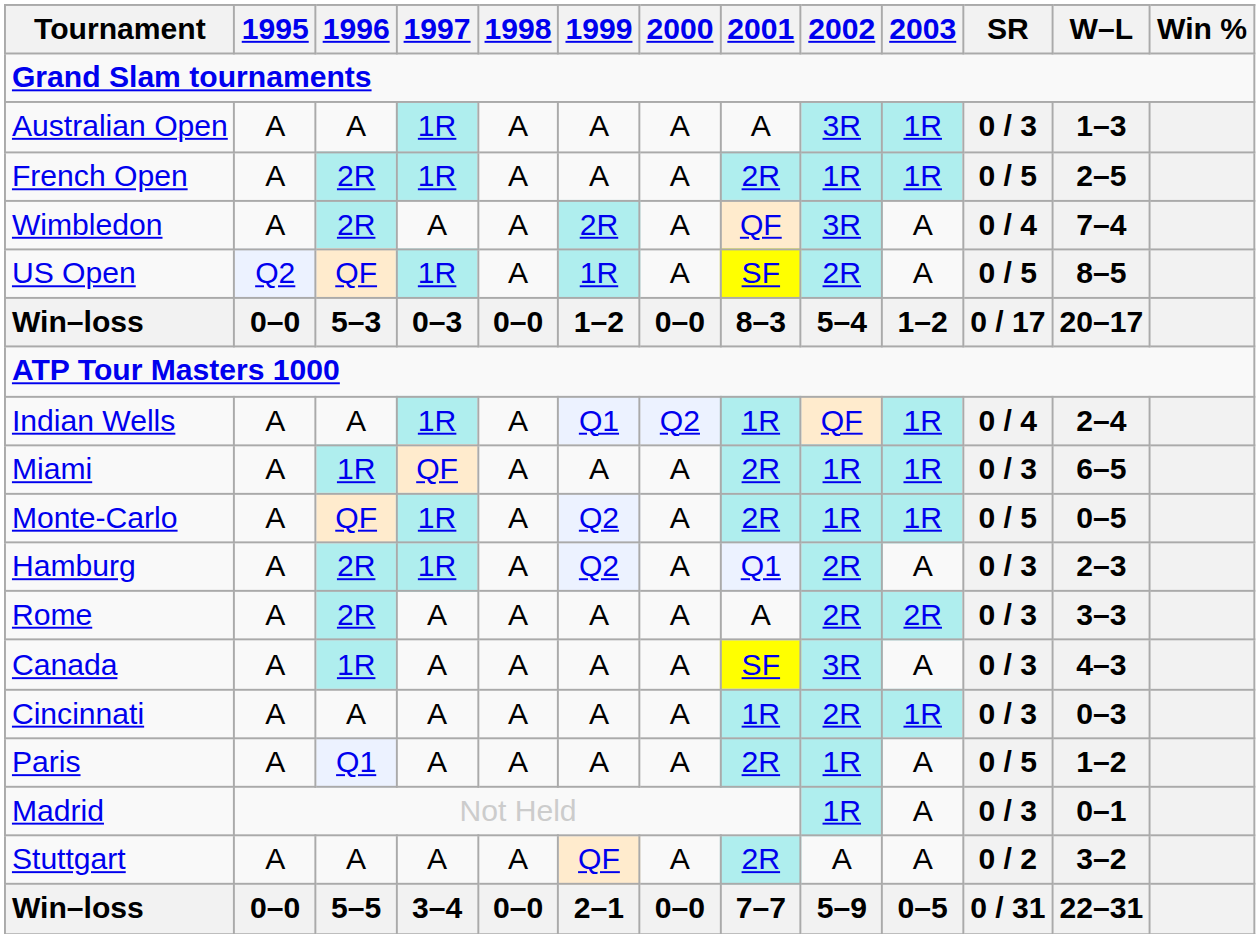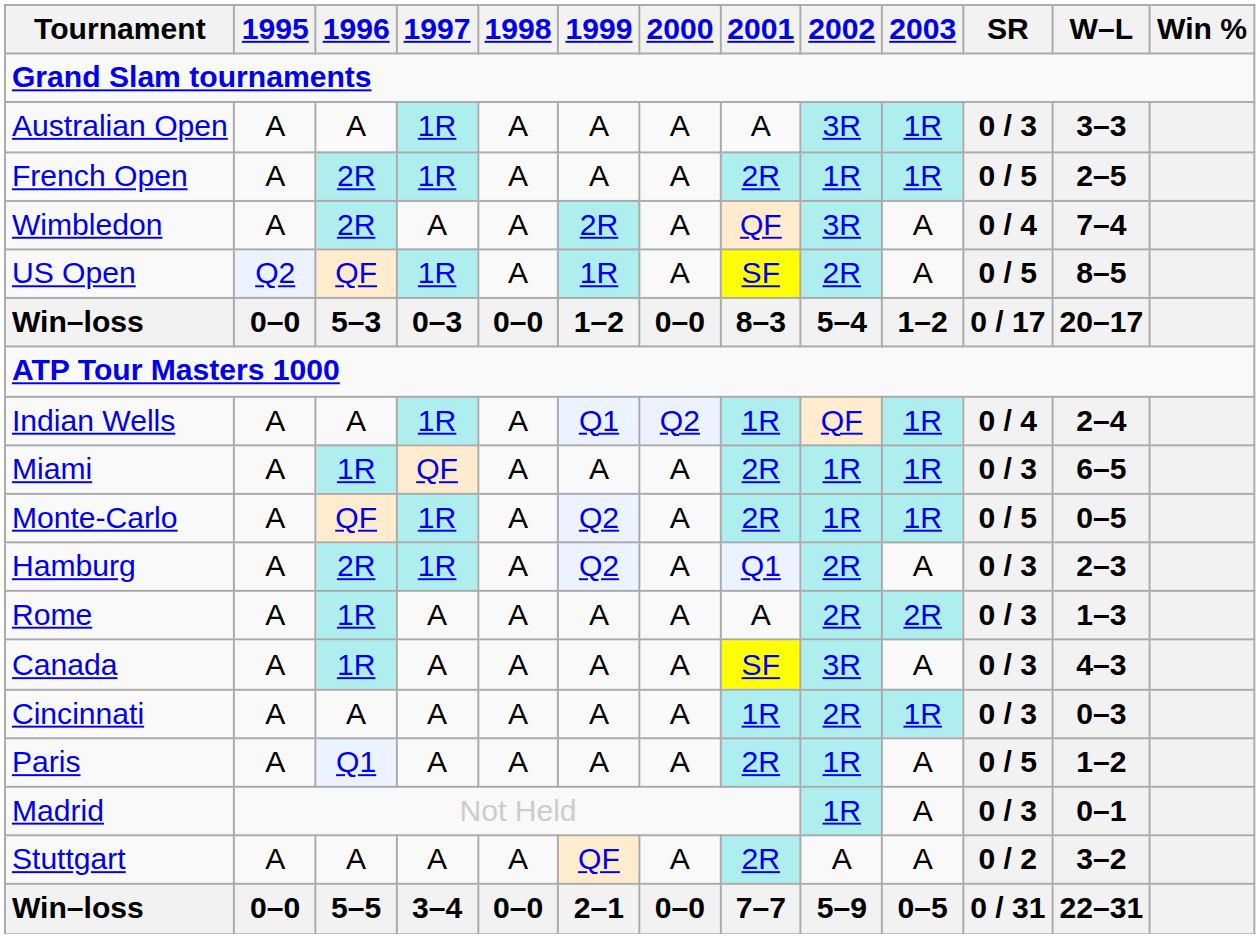 <table class=wikitable style=text-align:center;font-size:97%>
 <tr>
 <th>Tournament</th>
 <th><a href='#'>1995</a></th>
 <th><a href='#'>1996</a></th>
 <th><a href='#'>1997</a></th>
 <th><a href='#'>1998</a></th>
 <th><a href='#'>1999</a></th>
 <th><a href='#'>2000</a></th>
 <th><a href='#'>2001</a></th>
 <th><a href='#'>2002</a></th>
 <th><a href='#'>2003</a></th>
 <th>SR</th>
 <th>W–L</th>
 <th>Win %</th>
 </tr>
 <tr>
 <td colspan=23 align=left><strong><a href='#'>Grand Slam tournaments</a></strong></td>
 </tr>
 <tr>
 <td align=left><a href='#'>Australian Open</a></td>
 <td>A</td>
 <td>A</td>
 <td bgcolor=afeeee><a href='#'>1R</a></td>
 <td>A</td>
 <td>A</td>
 <td>A</td>
 <td>A</td>
 <td bgcolor=afeeee><a href='#'>3R</a></td>
 <td bgcolor=afeeee><a href='#'>1R</a></td>
 <th>0 / 3</th>
-<th>1–3</th>
+<th>3–3</th>
 <th></th>
 </tr>
 <tr>
 <td align=left><a href='#'>French Open</a></td>
 <td>A</td>
 <td bgcolor=afeeee><a href='#'>2R</a></td>
 <td bgcolor=afeeee><a href='#'>1R</a></td>
 <td>A</td>
 <td>A</td>
 <td>A</td>
 <td bgcolor=afeeee><a href='#'>2R</a></td>
 <td bgcolor=afeeee><a href='#'>1R</a></td>
 <td bgcolor=afeeee><a href='#'>1R</a></td>
 <th>0 / 5</th>
 <th>2–5</th>
 <th></th>
 </tr>
 <tr>
 <td align=left><a href='#'>Wimbledon</a></td>
 <td>A</td>
 <td bgcolor=afeeee><a href='#'>2R</a></td>
 <td>A</td>
 <td>A</td>
 <td bgcolor=afeeee><a href='#'>2R</a></td>
 <td>A</td>
 <td bgcolor=ffebcd><a href='#'>QF</a></td>
 <td bgcolor=afeeee><a href='#'>3R</a></td>
 <td>A</td>
 <th>0 / 4</th>
 <th>7–4</th>
 <th></th>
 </tr>
 <tr>
 <td align=left><a href='#'>US Open</a></td>
 <td bgcolor=ecf2ff><a href='#'>Q2</a></td>
 <td bgcolor=ffebcd><a href='#'>QF</a></td>
 <td bgcolor=afeeee><a href='#'>1R</a></td>
 <td>A</td>
 <td bgcolor=afeeee><a href='#'>1R</a></td>
 <td>A</td>
 <td bgcolor=yellow><a href='#'>SF</a></td>
 <td bgcolor=afeeee><a href='#'>2R</a></td>
 <td>A</td>
 <th>0 / 5</th>
 <th>8–5</th>
 <th></th>
 </tr>
 <tr>
 <th style=text-align:left>Win–loss</th>
 <th>0–0</th>
 <th>5–3</th>
 <th>0–3</th>
 <th>0–0</th>
 <th>1–2</th>
 <th>0–0</th>
 <th>8–3</th>
 <th>5–4</th>
 <th>1–2</th>
 <th>0 / 17</th>
 <th>20–17</th>
 <th></th>
 </tr>
 <tr>
 <td colspan=25 style=text-align:left><strong><a href='#'>ATP Tour Masters 1000</a></strong></td>
 </tr>
 <tr>
 <td align=left><a href='#'>Indian Wells</a></td>
 <td>A</td>
 <td>A</td>
 <td bgcolor=afeeee><a href='#'>1R</a></td>
 <td>A</td>
 <td bgcolor=ecf2ff><a href='#'>Q1</a></td>
 <td bgcolor=ecf2ff><a href='#'>Q2</a></td>
 <td bgcolor=afeeee><a href='#'>1R</a></td>
 <td bgcolor=ffebcd><a href='#'>QF</a></td>
 <td bgcolor=afeeee><a href='#'>1R</a></td>
 <th>0 / 4</th>
 <th>2–4</th>
 <th></th>
 </tr>
 <tr>
 <td align=left><a href='#'>Miami</a></td>
 <td>A</td>
 <td bgcolor=afeeee><a href='#'>1R</a></td>
 <td bgcolor=ffebcd><a href='#'>QF</a></td>
 <td>A</td>
 <td>A</td>
 <td>A</td>
 <td bgcolor=afeeee><a href='#'>2R</a></td>
 <td bgcolor=afeeee><a href='#'>1R</a></td>
 <td bgcolor=afeeee><a href='#'>1R</a></td>
 <th>0 / 3</th>
 <th>6–5</th>
 <th></th>
 </tr>
 <tr>
 <td align=left><a href='#'>Monte-Carlo</a></td>
 <td>A</td>
 <td bgcolor=ffebcd><a href='#'>QF</a></td>
 <td bgcolor=afeeee><a href='#'>1R</a></td>
 <td>A</td>
 <td bgcolor=ecf2ff><a href='#'>Q2</a></td>
 <td>A</td>
 <td bgcolor=afeeee><a href='#'>2R</a></td>
 <td bgcolor=afeeee><a href='#'>1R</a></td>
 <td bgcolor=afeeee><a href='#'>1R</a></td>
 <th>0 / 5</th>
 <th>0–5</th>
 <th></th>
 </tr>
 <tr>
 <td align=left><a href='#'>Hamburg</a></td>
 <td>A</td>
 <td bgcolor=afeeee><a href='#'>2R</a></td>
 <td bgcolor=afeeee><a href='#'>1R</a></td>
 <td>A</td>
 <td bgcolor=ecf2ff><a href='#'>Q2</a></td>
 <td>A</td>
 <td bgcolor=ecf2ff><a href='#'>Q1</a></td>
 <td bgcolor=afeeee><a href='#'>2R</a></td>
 <td>A</td>
 <th>0 / 3</th>
 <th>2–3</th>
 <th></th>
 </tr>
 <tr>
 <td align=left><a href='#'>Rome</a></td>
 <td>A</td>
-<td bgcolor=afeeee><a href='#'>2R</a></td>
+<td bgcolor=afeeee><a href='#'>1R</a></td>
 <td>A</td>
 <td>A</td>
 <td>A</td>
 <td>A</td>
 <td>A</td>
 <td bgcolor=afeeee><a href='#'>2R</a></td>
 <td bgcolor=afeeee><a href='#'>2R</a></td>
 <th>0 / 3</th>
-<th>3–3</th>
+<th>1–3</th>
 <th></th>
 </tr>
 <tr>
 <td align=left><a href='#'>Canada</a></td>
 <td>A</td>
 <td bgcolor=afeeee><a href='#'>1R</a></td>
 <td>A</td>
 <td>A</td>
 <td>A</td>
 <td>A</td>
 <td bgcolor=yellow><a href='#'>SF</a></td>
 <td bgcolor=afeeee><a href='#'>3R</a></td>
 <td>A</td>
 <th>0 / 3</th>
 <th>4–3</th>
 <th></th>
 </tr>
 <tr>
 <td align=left><a href='#'>Cincinnati</a></td>
 <td>A</td>
 <td>A</td>
 <td>A</td>
 <td>A</td>
 <td>A</td>
 <td>A</td>
 <td bgcolor=afeeee><a href='#'>1R</a></td>
 <td bgcolor=afeeee><a href='#'>2R</a></td>
 <td bgcolor=afeeee><a href='#'>1R</a></td>
 <th>0 / 3</th>
 <th>0–3</th>
 <th></th>
 </tr>
 <tr>
 <td align=left><a href='#'>Paris</a></td>
 <td>A</td>
 <td bgcolor=ecf2ff><a href='#'>Q1</a></td>
 <td>A</td>
 <td>A</td>
 <td>A</td>
 <td>A</td>
 <td bgcolor=afeeee><a href='#'>2R</a></td>
 <td bgcolor=afeeee><a href='#'>1R</a></td>
 <td>A</td>
 <th>0 / 5</th>
 <th>1–2</th>
 <th></th>
 </tr>
 <tr>
 <td align=left><a href='#'>Madrid</a></td>
 <td colspan=7 style=color:#cccccc>Not Held</td>
 <td bgcolor=afeeee><a href='#'>1R</a></td>
 <td>A</td>
 <th>0 / 3</th>
 <th>0–1</th>
 <th></th>
 </tr>
 <tr>
 <td align=left><a href='#'>Stuttgart</a></td>
 <td>A</td>
 <td>A</td>
 <td>A</td>
 <td>A</td>
 <td bgcolor=ffebcd><a href='#'>QF</a></td>
 <td>A</td>
 <td bgcolor=afeeee><a href='#'>2R</a></td>
 <td>A</td>
 <td>A</td>
 <th>0 / 2</th>
 <th>3–2</th>
 <th></th>
 </tr>
 <tr>
 <th style=text-align:left>Win–loss</th>
 <th>0–0</th>
 <th>5–5</th>
 <th>3–4</th>
 <th>0–0</th>
 <th>2–1</th>
 <th>0–0</th>
 <th>7–7</th>
 <th>5–9</th>
 <th>0–5</th>
 <th>0 / 31</th>
 <th>22–31</th>
 <th></th>
 </tr>
 </table>
